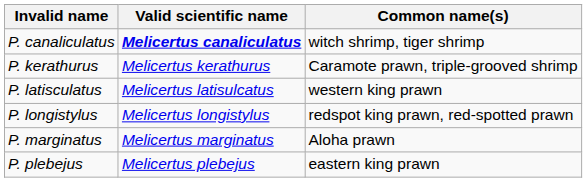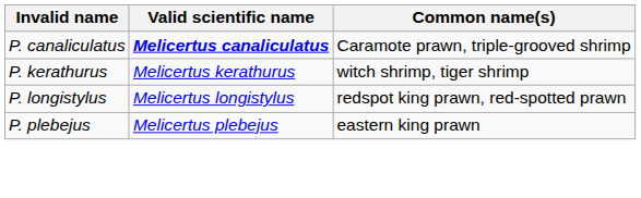 <table class="wikitable" border=1|>
 <tr>
 <th>Invalid name</th>
 <th>Valid scientific name</th>
 <th>Common name(s)</th>
 </tr>
 <tr>
 <td><em>P. canaliculatus</em></td>
 <td><strong><em><a href='#'>Melicertus canaliculatus</a></em></strong></td>
-<td>witch shrimp, tiger shrimp</td>
+<td>Caramote prawn, triple-grooved shrimp</td>
 </tr>
 <tr>
 <td><em>P. kerathurus</em></td>
 <td><em><a href='#'>Melicertus kerathurus</a></em></td>
-<td>Caramote prawn, triple-grooved shrimp</td>
-</tr>
-<tr>
-<td><em>P. latisculatus</em></td>
-<td><em><a href='#'>Melicertus latisulcatus</a></em></td>
-<td>western king prawn</td>
+<td>witch shrimp, tiger shrimp</td>
 </tr>
 <tr>
 <td><em>P. longistylus</em></td>
 <td><em><a href='#'>Melicertus longistylus</a></em></td>
 <td>redspot king prawn, red-spotted prawn</td>
 </tr>
 <tr>
-<td><em>P. marginatus</em></td>
-<td><em><a href='#'>Melicertus marginatus</a></em></td>
-<td>Aloha prawn</td>
-</tr>
-<tr>
 <td><em>P. plebejus</em></td>
 <td><em><a href='#'>Melicertus plebejus</a></em></td>
 <td>eastern king prawn  </td>
 </tr>
 </table>
